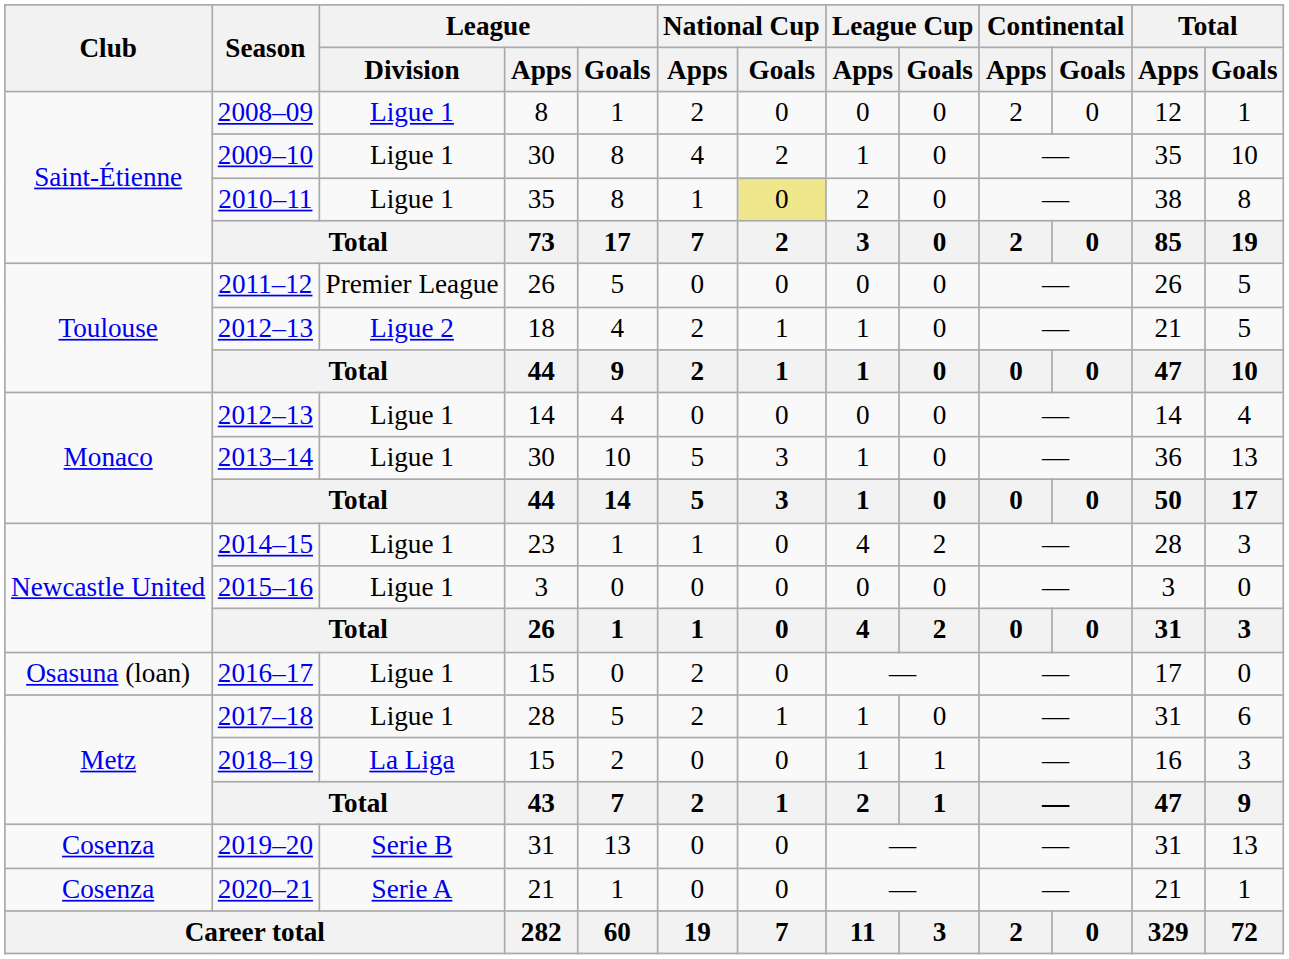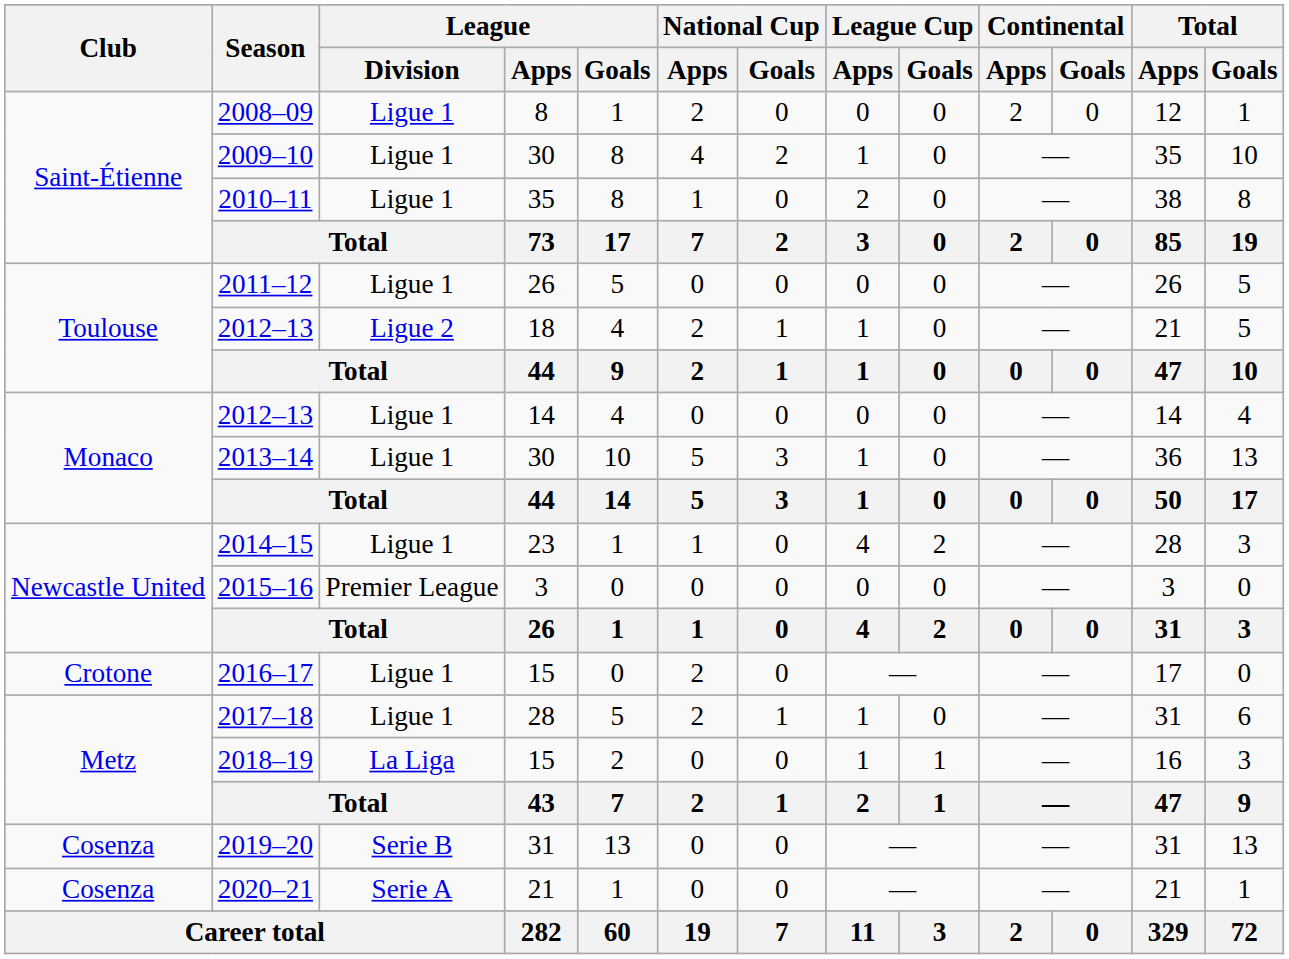 <table class="wikitable" style="text-align:center">
 <tr>
 <th rowspan=2>Club</th>
 <th rowspan=2>Season</th>
 <th colspan=3>League</th>
 <th colspan=2>National Cup</th>
 <th colspan=2>League Cup</th>
 <th colspan=2>Continental</th>
 <th colspan=2>Total</th>
 </tr>
 <tr>
 <th>Division</th>
 <th>Apps</th>
 <th>Goals</th>
 <th>Apps</th>
 <th>Goals</th>
 <th>Apps</th>
 <th>Goals</th>
 <th>Apps</th>
 <th>Goals</th>
 <th>Apps</th>
 <th>Goals</th>
 </tr>
 <tr>
 <td rowspan=4><a href='#'>Saint-Étienne</a></td>
 <td><a href='#'>2008–09</a></td>
 <td><a href='#'>Ligue 1</a></td>
 <td>8</td>
 <td>1</td>
 <td>2</td>
 <td>0</td>
 <td>0</td>
 <td>0</td>
 <td>2</td>
 <td>0</td>
 <td>12</td>
 <td>1</td>
 </tr>
 <tr>
 <td><a href='#'>2009–10</a></td>
 <td>Ligue 1</td>
 <td>30</td>
 <td>8</td>
 <td>4</td>
 <td>2</td>
 <td>1</td>
 <td>0</td>
 <td colspan=2>—</td>
 <td>35</td>
 <td>10</td>
 </tr>
 <tr>
 <td><a href='#'>2010–11</a></td>
 <td>Ligue 1</td>
 <td>35</td>
 <td>8</td>
 <td>1</td>
-<td style="background: khaki;">0</td>
+<td>0</td>
 <td>2</td>
 <td>0</td>
 <td colspan=2>—</td>
 <td>38</td>
 <td>8</td>
 </tr>
 <tr>
 <th colspan=2>Total</th>
 <th>73</th>
 <th>17</th>
 <th>7</th>
 <th>2</th>
 <th>3</th>
 <th>0</th>
 <th>2</th>
 <th>0</th>
 <th>85</th>
 <th>19</th>
 </tr>
 <tr>
 <td rowspan=3><a href='#'>Toulouse</a></td>
 <td><a href='#'>2011–12</a></td>
-<td>Premier League</td>
+<td>Ligue 1</td>
 <td>26</td>
 <td>5</td>
 <td>0</td>
 <td>0</td>
 <td>0</td>
 <td>0</td>
 <td colspan=2>—</td>
 <td>26</td>
 <td>5</td>
 </tr>
 <tr>
 <td><a href='#'>2012–13</a></td>
 <td><a href='#'>Ligue 2</a></td>
 <td>18</td>
 <td>4</td>
 <td>2</td>
 <td>1</td>
 <td>1</td>
 <td>0</td>
 <td colspan=2>—</td>
 <td>21</td>
 <td>5</td>
 </tr>
 <tr>
 <th colspan=2>Total</th>
 <th>44</th>
 <th>9</th>
 <th>2</th>
 <th>1</th>
 <th>1</th>
 <th>0</th>
 <th>0</th>
 <th>0</th>
 <th>47</th>
 <th>10</th>
 </tr>
 <tr>
 <td rowspan=3><a href='#'>Monaco</a></td>
 <td><a href='#'>2012–13</a></td>
 <td>Ligue 1</td>
 <td>14</td>
 <td>4</td>
 <td>0</td>
 <td>0</td>
 <td>0</td>
 <td>0</td>
 <td colspan=2>—</td>
 <td>14</td>
 <td>4</td>
 </tr>
 <tr>
 <td><a href='#'>2013–14</a></td>
 <td>Ligue 1</td>
 <td>30</td>
 <td>10</td>
 <td>5</td>
 <td>3</td>
 <td>1</td>
 <td>0</td>
 <td colspan=2>—</td>
 <td>36</td>
 <td>13</td>
 </tr>
 <tr>
 <th colspan=2>Total</th>
 <th>44</th>
 <th>14</th>
 <th>5</th>
 <th>3</th>
 <th>1</th>
 <th>0</th>
 <th>0</th>
 <th>0</th>
 <th>50</th>
 <th>17</th>
 </tr>
 <tr>
 <td rowspan=3><a href='#'>Newcastle United</a></td>
 <td><a href='#'>2014–15</a></td>
 <td>Ligue 1</td>
 <td>23</td>
 <td>1</td>
 <td>1</td>
 <td>0</td>
 <td>4</td>
 <td>2</td>
 <td colspan=2>—</td>
 <td>28</td>
 <td>3</td>
 </tr>
 <tr>
 <td><a href='#'>2015–16</a></td>
-<td>Ligue 1</td>
+<td>Premier League</td>
 <td>3</td>
 <td>0</td>
 <td>0</td>
 <td>0</td>
 <td>0</td>
 <td>0</td>
 <td colspan=2>—</td>
 <td>3</td>
 <td>0</td>
 </tr>
 <tr>
 <th colspan=2>Total</th>
 <th>26</th>
 <th>1</th>
 <th>1</th>
 <th>0</th>
 <th>4</th>
 <th>2</th>
 <th>0</th>
 <th>0</th>
 <th>31</th>
 <th>3</th>
 </tr>
 <tr>
-<td><a href='#'>Osasuna</a> (loan)</td>
+<td><a href='#'>Crotone</a></td>
 <td><a href='#'>2016–17</a></td>
 <td>Ligue 1</td>
 <td>15</td>
 <td>0</td>
 <td>2</td>
 <td>0</td>
 <td colspan="2">—</td>
 <td colspan="2">—</td>
 <td>17</td>
 <td>0</td>
 </tr>
 <tr>
 <td rowspan=3><a href='#'>Metz</a></td>
 <td><a href='#'>2017–18</a></td>
 <td>Ligue 1</td>
 <td>28</td>
 <td>5</td>
 <td>2</td>
 <td>1</td>
 <td>1</td>
 <td>0</td>
 <td colspan="2">—</td>
 <td>31</td>
 <td>6</td>
 </tr>
 <tr>
 <td><a href='#'>2018–19</a></td>
 <td><a href='#'>La Liga</a></td>
 <td>15</td>
 <td>2</td>
 <td>0</td>
 <td>0</td>
 <td>1</td>
 <td>1</td>
 <td colspan="2">—</td>
 <td>16</td>
 <td>3</td>
 </tr>
 <tr>
 <th colspan=2>Total</th>
 <th>43</th>
 <th>7</th>
 <th>2</th>
 <th>1</th>
 <th>2</th>
 <th>1</th>
 <th colspan="2">—</th>
 <th>47</th>
 <th>9</th>
 </tr>
 <tr>
 <td><a href='#'>Cosenza</a></td>
 <td><a href='#'>2019–20</a></td>
 <td><a href='#'>Serie B</a></td>
 <td>31</td>
 <td>13</td>
 <td>0</td>
 <td>0</td>
 <td colspan="2">—</td>
 <td colspan="2">—</td>
 <td>31</td>
 <td>13</td>
 </tr>
 <tr>
 <td><a href='#'>Cosenza</a></td>
 <td><a href='#'>2020–21</a></td>
 <td><a href='#'>Serie A</a></td>
 <td>21</td>
 <td>1</td>
 <td>0</td>
 <td>0</td>
 <td colspan="2">—</td>
 <td colspan="2">—</td>
 <td>21</td>
 <td>1</td>
 </tr>
 <tr>
 <th colspan=3>Career total</th>
 <th>282</th>
 <th>60</th>
 <th>19</th>
 <th>7</th>
 <th>11</th>
 <th>3</th>
 <th>2</th>
 <th>0</th>
 <th>329</th>
 <th>72</th>
 </tr>
 </table>
